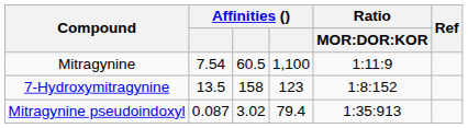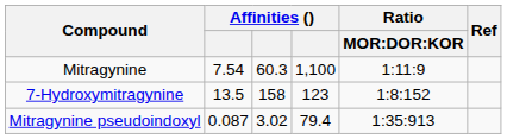 <table class="wikitable floatright" style="text-align: center;">
 <tr>
 <th rowspan="2">Compound</th>
 <th colspan="3"><a href='#'>Affinities</a> ()</th>
 <th>Ratio</th>
 <th rowspan="2">Ref</th>
 </tr>
 <tr>
 <th></th>
 <th></th>
 <th></th>
 <th>MOR:DOR:KOR</th>
 </tr>
 <tr>
 <td>Mitragynine</td>
 <td>7.54</td>
-<td>60.5</td>
+<td>60.3</td>
 <td>1,100</td>
 <td>1:11:9</td>
 <td></td>
 </tr>
 <tr>
 <td><a href='#'>7-Hydroxymitragynine</a></td>
 <td>13.5</td>
 <td>158</td>
 <td>123</td>
 <td>1:8:152</td>
 <td></td>
 </tr>
 <tr>
 <td><a href='#'>Mitragynine pseudoindoxyl</a></td>
 <td>0.087</td>
 <td>3.02</td>
 <td>79.4</td>
 <td>1:35:913</td>
 <td></td>
 </tr>
 </table>
